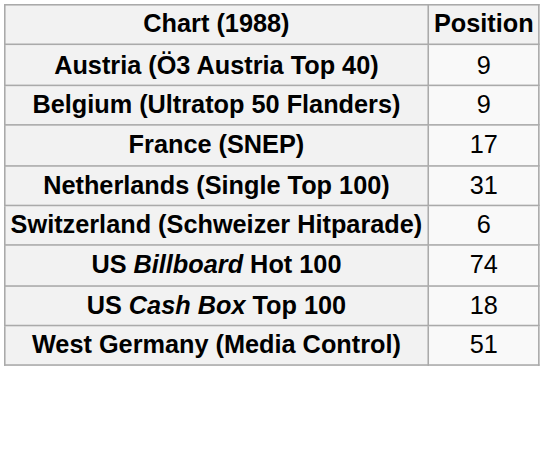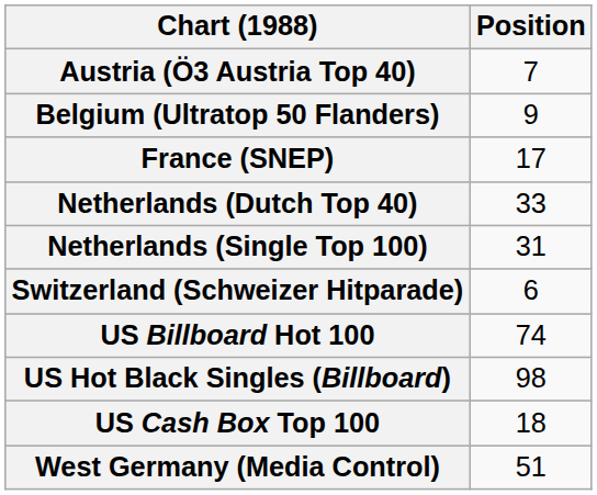 <table class="wikitable sortable plainrowheaders" style="text-align:center">
 <tr>
 <th scope="col">Chart (1988)</th>
 <th scope="col">Position</th>
 </tr>
 <tr>
 <th scope="row">Austria (Ö3 Austria Top 40)</th>
-<td>9</td>
+<td>7</td>
 </tr>
 <tr>
 <th scope="row">Belgium (Ultratop 50 Flanders)</th>
 <td>9</td>
 </tr>
 <tr>
 <th scope="row">France (SNEP)</th>
 <td>17</td>
+</tr>
+<tr>
+<th scope="row">Netherlands (Dutch Top 40)</th>
+<td>33</td>
 </tr>
 <tr>
 <th scope="row">Netherlands (Single Top 100)</th>
 <td>31</td>
 </tr>
 <tr>
 <th scope="row">Switzerland (Schweizer Hitparade)</th>
 <td>6</td>
 </tr>
 <tr>
 <th scope="row">US <em>Billboard</em> Hot 100</th>
 <td>74</td>
 </tr>
 <tr>
+<th scope="row">US Hot Black Singles (<em>Billboard</em>)</th>
+<td>98</td>
+</tr>
+<tr>
 <th scope="row">US <em>Cash Box</em> Top 100</th>
 <td>18</td>
 </tr>
 <tr>
 <th scope="row">West Germany (Media Control)</th>
 <td>51</td>
 </tr>
 </table>
